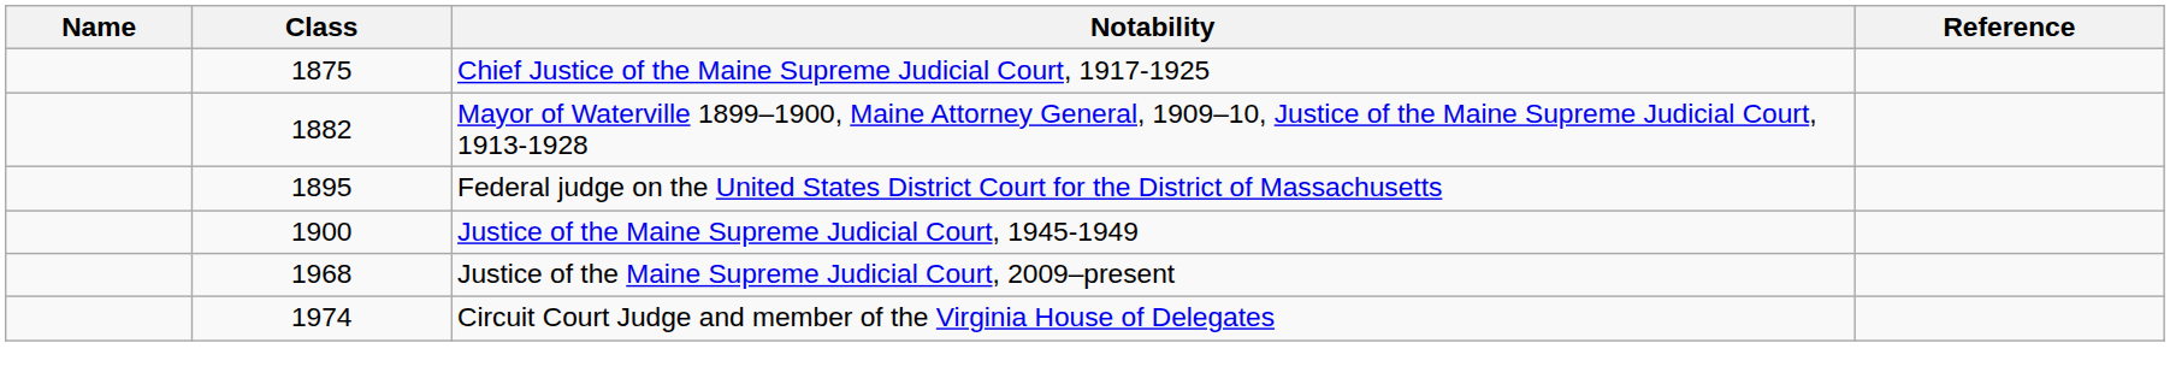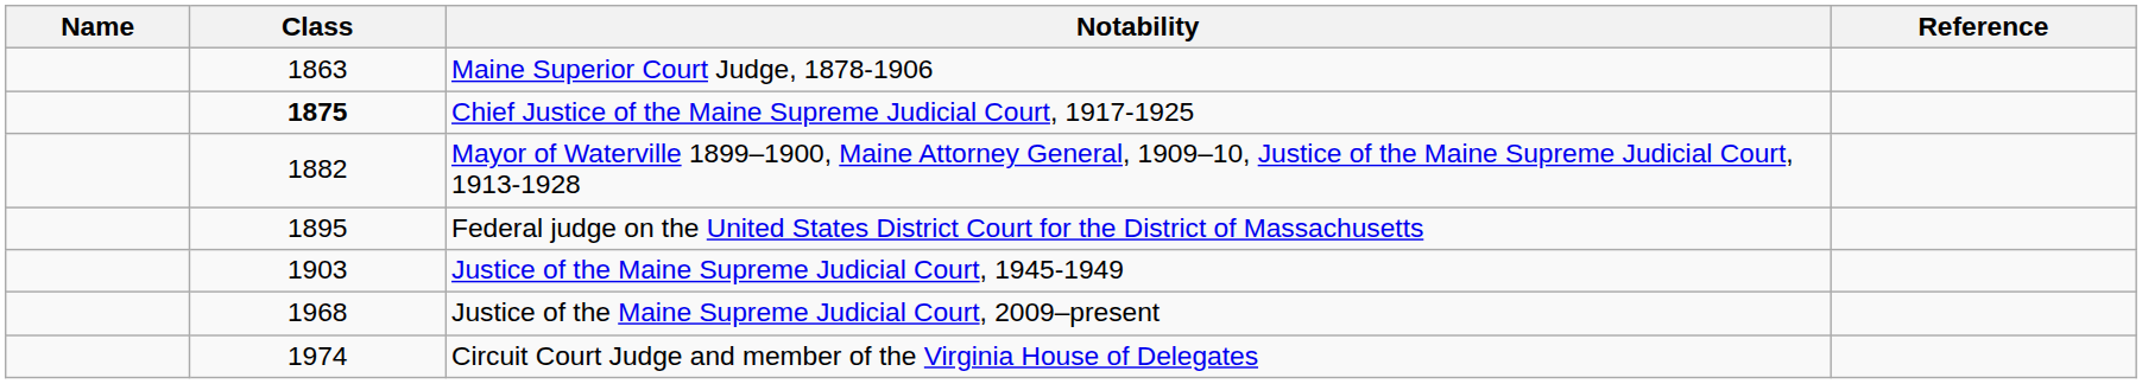 <table class="wikitable sortable" style="width:100%">
 <tr>
 <th width="*">Name</th>
 <th width="12%">Class</th>
 <th width="65%" class="unsortable">Notability</th>
 <th width="*" class="unsortable">Reference</th>
 </tr>
 <tr>
 <td></td>
-<td align="center">1875</td>
+<td align="center">1863</td>
+<td><a href='#'>Maine Superior Court</a> Judge, 1878-1906</td>
+<td align="center"></td>
+</tr>
+<tr>
+<td></td>
+<td align="center"><strong>1875</strong></td>
 <td><a href='#'>Chief Justice of the Maine Supreme Judicial Court</a>, 1917-1925</td>
 <td align="center"></td>
 </tr>
 <tr>
 <td></td>
 <td align="center">1882</td>
 <td><a href='#'>Mayor of Waterville</a> 1899–1900, <a href='#'>Maine Attorney General</a>, 1909–10, <a href='#'>Justice of the Maine Supreme Judicial Court</a>, 1913-1928</td>
 <td align="center"></td>
 </tr>
 <tr>
 <td></td>
 <td align="center">1895</td>
 <td>Federal judge on the <a href='#'>United States District Court for the District of Massachusetts</a></td>
 <td align="center"></td>
 </tr>
 <tr>
 <td></td>
-<td align="center">1900</td>
+<td align="center">1903</td>
 <td><a href='#'>Justice of the Maine Supreme Judicial Court</a>, 1945-1949</td>
 <td align="center"></td>
 </tr>
 <tr>
 <td></td>
 <td align="center">1968</td>
 <td>Justice of the <a href='#'>Maine Supreme Judicial Court</a>, 2009–present</td>
 <td align="center"></td>
 </tr>
 <tr>
 <td></td>
 <td align="center">1974</td>
 <td>Circuit Court Judge and member of the <a href='#'>Virginia House of Delegates</a></td>
 <td align="center"></td>
 </tr>
 </table>
